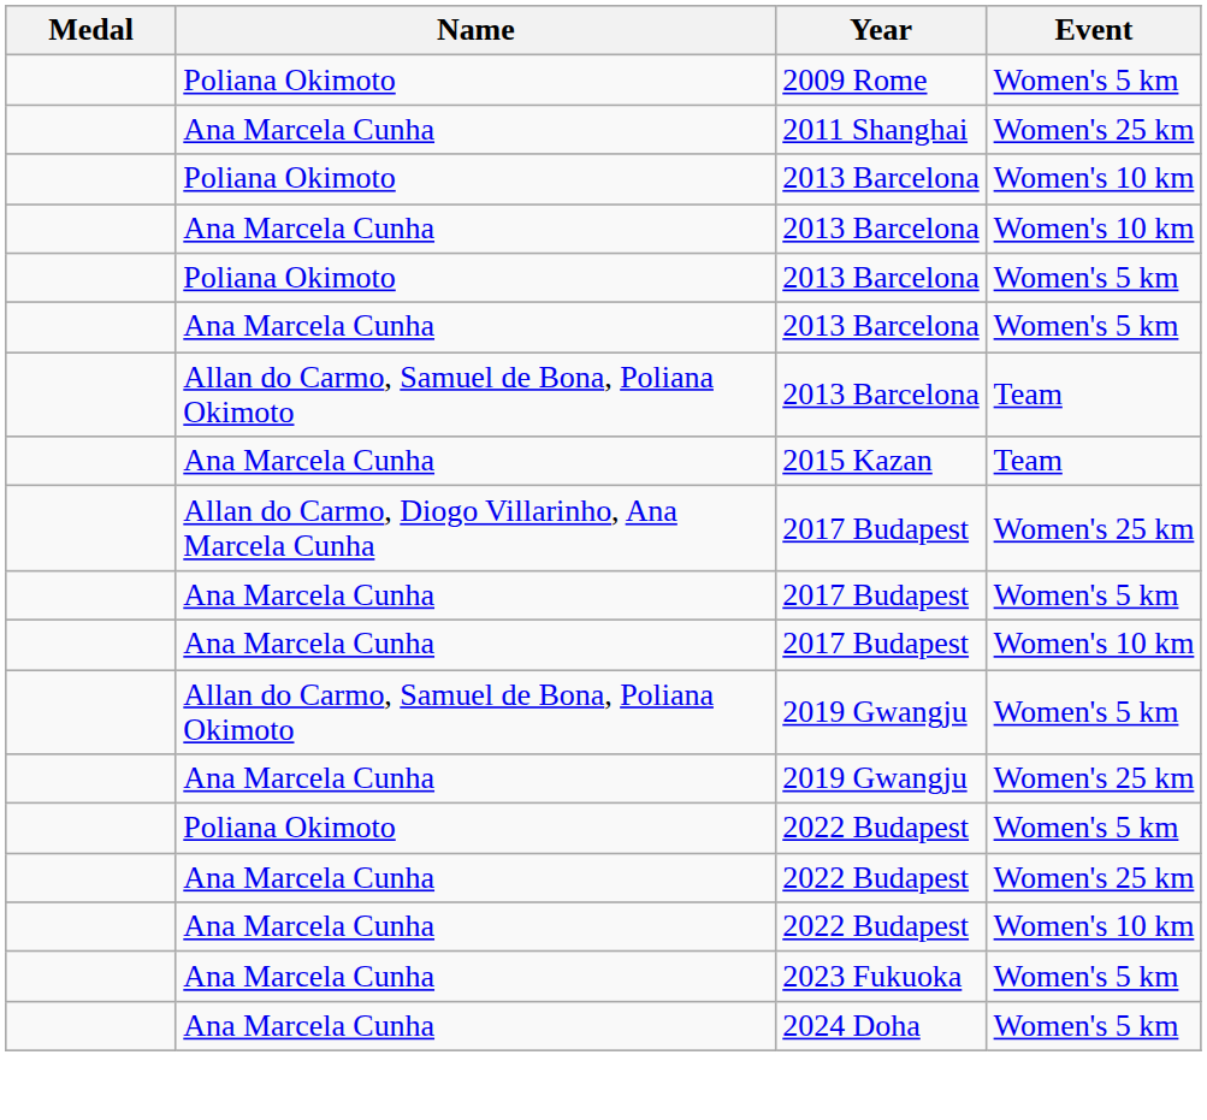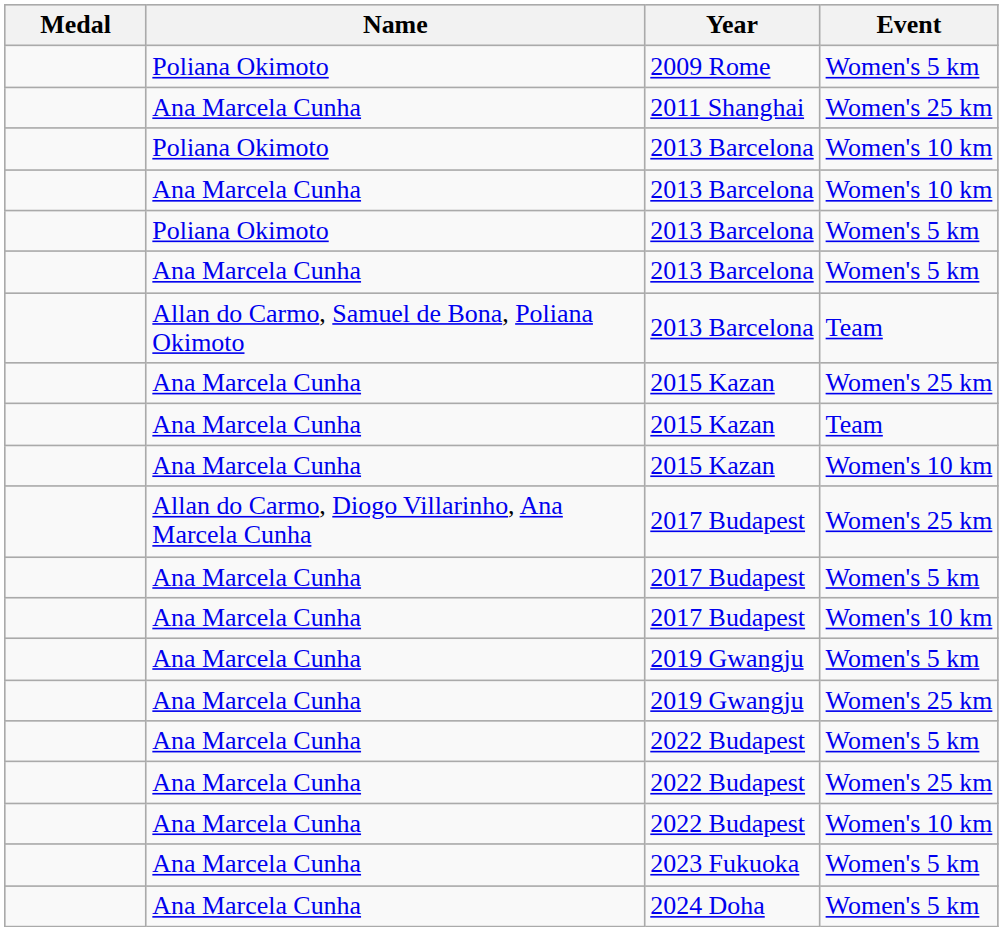 <table class="wikitable sortable">
 <tr>
 <th style="width:5em;">Medal</th>
 <th width=300>Name</th>
 <th>Year</th>
 <th>Event</th>
 </tr>
 <tr>
 <td></td>
 <td><a href='#'>Poliana Okimoto</a></td>
 <td><a href='#'>2009 Rome</a></td>
 <td><a href='#'>Women's 5 km</a></td>
 </tr>
 <tr>
 <td></td>
 <td><a href='#'>Ana Marcela Cunha</a></td>
 <td><a href='#'>2011 Shanghai</a></td>
 <td><a href='#'>Women's 25 km</a></td>
 </tr>
 <tr>
 <td></td>
 <td><a href='#'>Poliana Okimoto</a></td>
 <td><a href='#'>2013 Barcelona</a></td>
 <td><a href='#'>Women's 10 km</a></td>
 </tr>
 <tr>
 <td></td>
 <td><a href='#'>Ana Marcela Cunha</a></td>
 <td><a href='#'>2013 Barcelona</a></td>
 <td><a href='#'>Women's 10 km</a></td>
 </tr>
 <tr>
 <td></td>
 <td><a href='#'>Poliana Okimoto</a></td>
 <td><a href='#'>2013 Barcelona</a></td>
 <td><a href='#'>Women's 5 km</a></td>
 </tr>
 <tr>
 <td></td>
 <td><a href='#'>Ana Marcela Cunha</a></td>
 <td><a href='#'>2013 Barcelona</a></td>
 <td><a href='#'>Women's 5 km</a></td>
 </tr>
 <tr>
 <td></td>
 <td><a href='#'>Allan do Carmo</a>, <a href='#'>Samuel de Bona</a>, <a href='#'>Poliana Okimoto</a></td>
 <td><a href='#'>2013 Barcelona</a></td>
 <td><a href='#'>Team</a></td>
 </tr>
 <tr>
 <td></td>
 <td><a href='#'>Ana Marcela Cunha</a></td>
 <td><a href='#'>2015 Kazan</a></td>
+<td><a href='#'>Women's 25 km</a></td>
+</tr>
+<tr>
+<td></td>
+<td><a href='#'>Ana Marcela Cunha</a></td>
+<td><a href='#'>2015 Kazan</a></td>
 <td><a href='#'>Team</a></td>
+</tr>
+<tr>
+<td></td>
+<td><a href='#'>Ana Marcela Cunha</a></td>
+<td><a href='#'>2015 Kazan</a></td>
+<td><a href='#'>Women's 10 km</a></td>
 </tr>
 <tr>
 <td></td>
 <td><a href='#'>Allan do Carmo</a>, <a href='#'>Diogo Villarinho</a>, <a href='#'>Ana Marcela Cunha</a></td>
 <td><a href='#'>2017 Budapest</a></td>
 <td><a href='#'>Women's 25 km</a></td>
 </tr>
 <tr>
 <td></td>
 <td><a href='#'>Ana Marcela Cunha</a></td>
 <td><a href='#'>2017 Budapest</a></td>
 <td><a href='#'>Women's 5 km</a></td>
 </tr>
 <tr>
 <td></td>
 <td><a href='#'>Ana Marcela Cunha</a></td>
 <td><a href='#'>2017 Budapest</a></td>
 <td><a href='#'>Women's 10 km</a></td>
 </tr>
 <tr>
 <td></td>
-<td><a href='#'>Allan do Carmo</a>, <a href='#'>Samuel de Bona</a>, <a href='#'>Poliana Okimoto</a></td>
+<td><a href='#'>Ana Marcela Cunha</a></td>
 <td><a href='#'>2019 	Gwangju</a></td>
 <td><a href='#'>Women's 5 km</a></td>
 </tr>
 <tr>
 <td></td>
 <td><a href='#'>Ana Marcela Cunha</a></td>
 <td><a href='#'>2019 	Gwangju</a></td>
 <td><a href='#'>Women's 25 km</a></td>
 </tr>
 <tr>
 <td></td>
-<td><a href='#'>Poliana Okimoto</a></td>
+<td><a href='#'>Ana Marcela Cunha</a></td>
 <td><a href='#'>2022 	Budapest</a></td>
 <td><a href='#'>Women's 5 km</a></td>
 </tr>
 <tr>
 <td></td>
 <td><a href='#'>Ana Marcela Cunha</a></td>
 <td><a href='#'>2022 	Budapest</a></td>
 <td><a href='#'>Women's 25 km</a></td>
 </tr>
 <tr>
 <td></td>
 <td><a href='#'>Ana Marcela Cunha</a></td>
 <td><a href='#'>2022 Budapest</a></td>
 <td><a href='#'>Women's 10 km</a></td>
 </tr>
 <tr>
 <td></td>
 <td><a href='#'>Ana Marcela Cunha</a></td>
 <td><a href='#'>2023 Fukuoka</a></td>
 <td><a href='#'>Women's 5 km</a></td>
 </tr>
 <tr>
 <td></td>
 <td><a href='#'>Ana Marcela Cunha</a></td>
 <td><a href='#'>2024 Doha</a></td>
 <td><a href='#'>Women's 5 km</a></td>
 </tr>
 </table>
